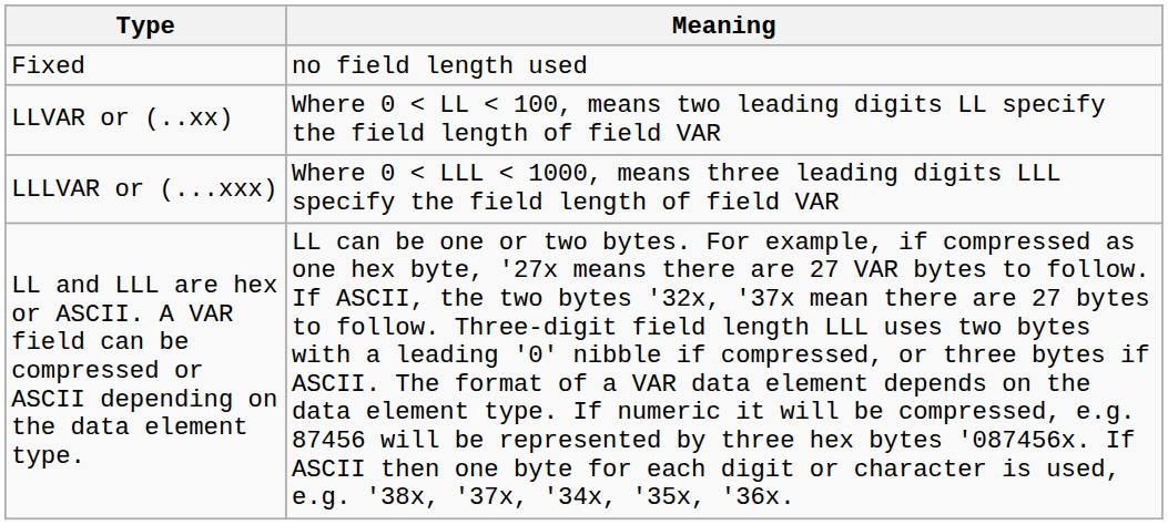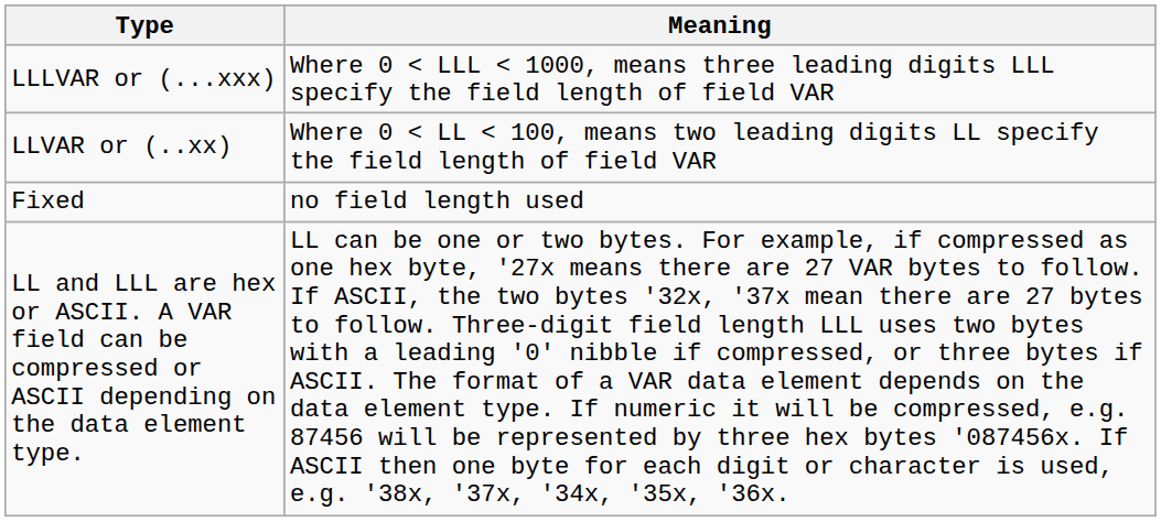 <table class="wikitable">
 <tr>
 <th>Type</th>
 <th>Meaning</th>
 </tr>
 <tr>
-<td>Fixed</td>
-<td>no field length used</td>
+<td>LLLVAR or (...xxx)</td>
+<td>Where 0 < LLL < 1000, means three leading digits LLL specify the field length of field VAR</td>
 </tr>
 <tr>
 <td>LLVAR or (..xx)</td>
 <td>Where 0 < LL < 100, means two leading digits LL specify the field length of field VAR</td>
 </tr>
 <tr>
-<td>LLLVAR or (...xxx)</td>
-<td>Where 0 < LLL < 1000, means three leading digits LLL specify the field length of field VAR</td>
+<td>Fixed</td>
+<td>no field length used</td>
 </tr>
 <tr>
 <td>LL and LLL are hex or ASCII. A VAR field can be compressed or ASCII depending on the data element type.</td>
 <td>LL can be one or two bytes.  For example, if compressed as one hex byte, '27x means there are 27 VAR bytes to follow.  If ASCII, the two bytes '32x, '37x mean there are 27 bytes to follow. Three-digit field length LLL uses two bytes with a leading '0' nibble if compressed, or three bytes if ASCII.  The format of a VAR data element depends on the data element type.  If numeric it will be compressed, e.g. 87456 will be represented by three hex bytes '087456x.  If ASCII then one byte for each digit or character is used, e.g. '38x, '37x, '34x, '35x, '36x.</td>
 </tr>
 </table>
